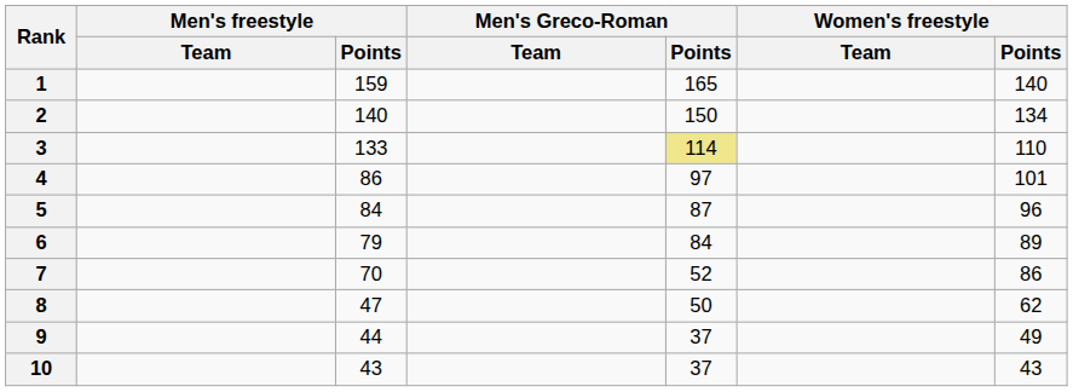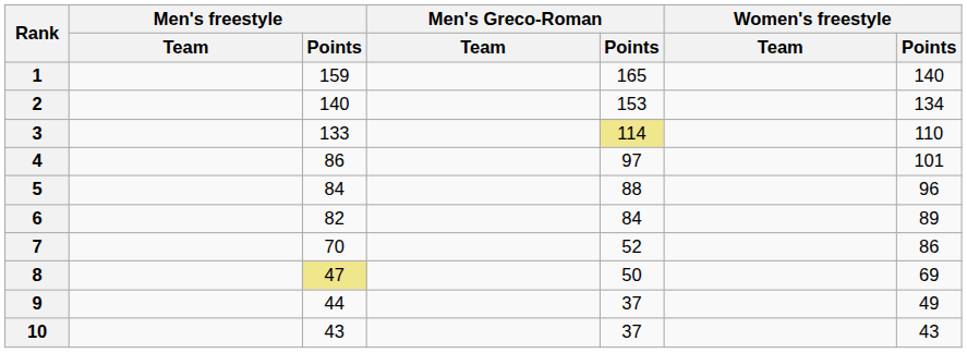 <table class="wikitable" style="text-align:center;">
 <tr>
 <th width=50 rowspan="2">Rank</th>
 <th colspan="2">Men's freestyle</th>
 <th colspan="2">Men's Greco-Roman</th>
 <th colspan="2">Women's freestyle</th>
 </tr>
 <tr>
 <th width=200>Team</th>
 <th width=50>Points</th>
 <th width=200>Team</th>
 <th width=50>Points</th>
 <th width=200>Team</th>
 <th width=50>Points</th>
 </tr>
 <tr>
 <th>1</th>
 <td align=left></td>
 <td>159</td>
 <td align=left></td>
 <td>165</td>
 <td align=left></td>
 <td>140</td>
 </tr>
 <tr>
 <th>2</th>
 <td align=left></td>
 <td>140</td>
 <td align=left></td>
-<td>150</td>
+<td>153</td>
 <td align=left></td>
 <td>134</td>
 </tr>
 <tr>
 <th>3</th>
 <td align=left></td>
 <td>133</td>
 <td align=left></td>
 <td style="background: khaki;">114</td>
 <td align=left></td>
 <td>110</td>
 </tr>
 <tr>
 <th>4</th>
 <td align=left></td>
 <td>86</td>
 <td align=left></td>
 <td>97</td>
 <td align=left></td>
 <td>101</td>
 </tr>
 <tr>
 <th>5</th>
 <td align=left></td>
 <td>84</td>
 <td align=left></td>
-<td>87</td>
+<td>88</td>
 <td align=left></td>
 <td>96</td>
 </tr>
 <tr>
 <th>6</th>
 <td align=left></td>
-<td>79</td>
+<td>82</td>
 <td align=left></td>
 <td>84</td>
 <td align=left></td>
 <td>89</td>
 </tr>
 <tr>
 <th>7</th>
 <td align=left></td>
 <td>70</td>
 <td align=left></td>
 <td>52</td>
 <td align=left></td>
 <td>86</td>
 </tr>
 <tr>
 <th>8</th>
 <td align=left></td>
-<td>47</td>
+<td style="background: khaki;">47</td>
 <td align=left></td>
 <td>50</td>
 <td align=left></td>
-<td>62</td>
+<td>69</td>
 </tr>
 <tr>
 <th>9</th>
 <td align=left></td>
 <td>44</td>
 <td align=left></td>
 <td>37</td>
 <td align=left></td>
 <td>49</td>
 </tr>
 <tr>
 <th>10</th>
 <td align=left></td>
 <td>43</td>
 <td align=left></td>
 <td>37</td>
 <td align=left></td>
 <td>43</td>
 </tr>
 </table>
